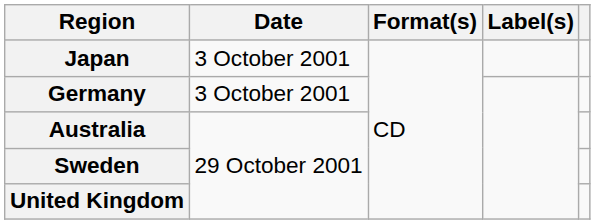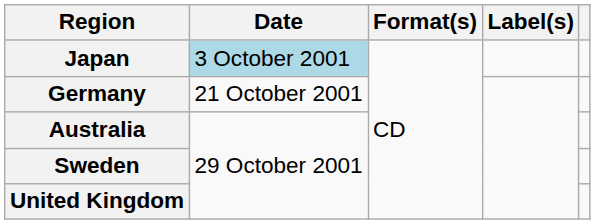 <table class="wikitable plainrowheaders">
 <tr>
 <th>Region</th>
 <th>Date</th>
 <th>Format(s)</th>
 <th>Label(s)</th>
 <th></th>
 </tr>
 <tr>
 <th scope="row">Japan</th>
-<td>3 October 2001</td>
+<td style="background: lightblue;">3 October 2001</td>
 <td rowspan="5">CD</td>
 <td></td>
 <td></td>
 </tr>
 <tr>
 <th scope="row">Germany</th>
-<td>3 October 2001</td>
+<td>21 October 2001</td>
 <td rowspan="4"></td>
 <td></td>
 </tr>
 <tr>
 <th scope="row">Australia</th>
 <td rowspan="3">29 October 2001</td>
 <td></td>
 </tr>
 <tr>
 <th scope="row">Sweden</th>
 <td></td>
 </tr>
 <tr>
 <th scope="row">United Kingdom</th>
 <td></td>
 </tr>
 </table>
